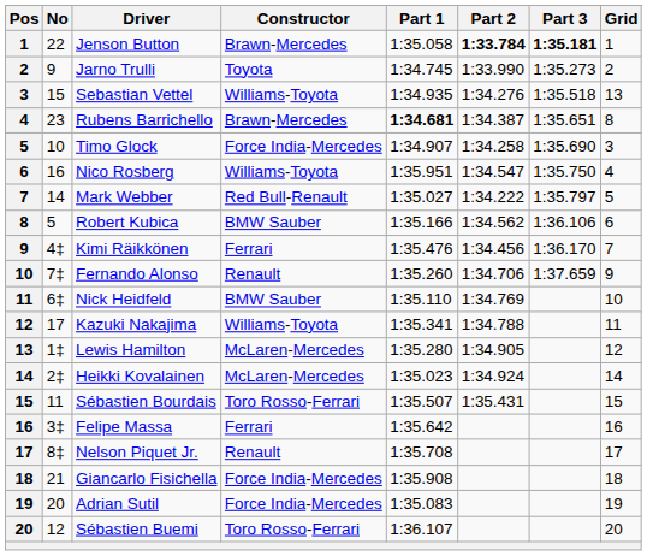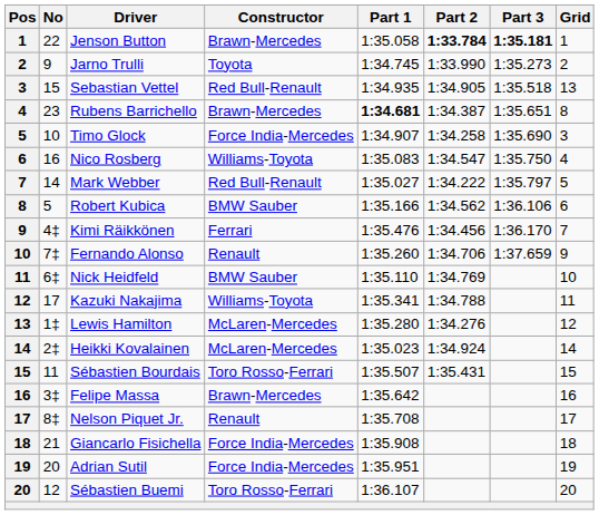 <table class="wikitable sortable" style="font-size: 85%">
 <tr>
 <th>Pos</th>
 <th>No</th>
 <th>Driver</th>
 <th>Constructor</th>
 <th>Part 1</th>
 <th>Part 2</th>
 <th>Part 3</th>
 <th>Grid</th>
 </tr>
 <tr>
 <th>1</th>
 <td>22</td>
 <td> <a href='#'>Jenson Button</a></td>
 <td><a href='#'>Brawn</a>-<a href='#'>Mercedes</a></td>
 <td>1:35.058</td>
 <td><strong>1:33.784</strong></td>
 <td><strong>1:35.181</strong></td>
 <td>1</td>
 </tr>
 <tr>
 <th>2</th>
 <td>9</td>
 <td> <a href='#'>Jarno Trulli</a></td>
 <td><a href='#'>Toyota</a></td>
 <td>1:34.745</td>
 <td>1:33.990</td>
 <td>1:35.273</td>
 <td>2</td>
 </tr>
 <tr>
 <th>3</th>
 <td>15</td>
 <td> <a href='#'>Sebastian Vettel</a></td>
-<td><a href='#'>Williams</a>-<a href='#'>Toyota</a></td>
+<td><a href='#'>Red Bull</a>-<a href='#'>Renault</a></td>
 <td>1:34.935</td>
-<td>1:34.276</td>
+<td>1:34.905</td>
 <td>1:35.518</td>
 <td>13</td>
 </tr>
 <tr>
 <th>4</th>
 <td>23</td>
 <td> <a href='#'>Rubens Barrichello</a></td>
 <td><a href='#'>Brawn</a>-<a href='#'>Mercedes</a></td>
 <td><strong>1:34.681</strong></td>
 <td>1:34.387</td>
 <td>1:35.651</td>
 <td>8</td>
 </tr>
 <tr>
 <th>5</th>
 <td>10</td>
 <td> <a href='#'>Timo Glock</a></td>
 <td><a href='#'>Force India</a>-<a href='#'>Mercedes</a></td>
 <td>1:34.907</td>
 <td>1:34.258</td>
 <td>1:35.690</td>
 <td>3</td>
 </tr>
 <tr>
 <th>6</th>
 <td>16</td>
 <td> <a href='#'>Nico Rosberg</a></td>
 <td><a href='#'>Williams</a>-<a href='#'>Toyota</a></td>
-<td>1:35.951</td>
+<td>1:35.083</td>
 <td>1:34.547</td>
 <td>1:35.750</td>
 <td>4</td>
 </tr>
 <tr>
 <th>7</th>
 <td>14</td>
 <td> <a href='#'>Mark Webber</a></td>
 <td><a href='#'>Red Bull</a>-<a href='#'>Renault</a></td>
 <td>1:35.027</td>
 <td>1:34.222</td>
 <td>1:35.797</td>
 <td>5</td>
 </tr>
 <tr>
 <th>8</th>
 <td>5</td>
 <td> <a href='#'>Robert Kubica</a></td>
 <td><a href='#'>BMW Sauber</a></td>
 <td>1:35.166</td>
 <td>1:34.562</td>
 <td>1:36.106</td>
 <td>6</td>
 </tr>
 <tr>
 <th>9</th>
 <td>4‡</td>
 <td> <a href='#'>Kimi Räikkönen</a></td>
 <td><a href='#'>Ferrari</a></td>
 <td>1:35.476</td>
 <td>1:34.456</td>
 <td>1:36.170</td>
 <td>7</td>
 </tr>
 <tr>
 <th>10</th>
 <td>7‡</td>
 <td> <a href='#'>Fernando Alonso</a></td>
 <td><a href='#'>Renault</a></td>
 <td>1:35.260</td>
 <td>1:34.706</td>
 <td>1:37.659</td>
 <td>9</td>
 </tr>
 <tr>
 <th>11</th>
 <td>6‡</td>
 <td> <a href='#'>Nick Heidfeld</a></td>
 <td><a href='#'>BMW Sauber</a></td>
 <td>1:35.110</td>
 <td>1:34.769</td>
 <td></td>
 <td>10</td>
 </tr>
 <tr>
 <th>12</th>
 <td>17</td>
 <td> <a href='#'>Kazuki Nakajima</a></td>
 <td><a href='#'>Williams</a>-<a href='#'>Toyota</a></td>
 <td>1:35.341</td>
 <td>1:34.788</td>
 <td></td>
 <td>11</td>
 </tr>
 <tr>
 <th>13</th>
 <td>1‡</td>
 <td> <a href='#'>Lewis Hamilton</a></td>
 <td><a href='#'>McLaren</a>-<a href='#'>Mercedes</a></td>
 <td>1:35.280</td>
-<td>1:34.905</td>
+<td>1:34.276</td>
 <td></td>
 <td>12</td>
 </tr>
 <tr>
 <th>14</th>
 <td>2‡</td>
 <td> <a href='#'>Heikki Kovalainen</a></td>
 <td><a href='#'>McLaren</a>-<a href='#'>Mercedes</a></td>
 <td>1:35.023</td>
 <td>1:34.924</td>
 <td></td>
 <td>14</td>
 </tr>
 <tr>
 <th>15</th>
 <td>11</td>
 <td> <a href='#'>Sébastien Bourdais</a></td>
 <td><a href='#'>Toro Rosso</a>-<a href='#'>Ferrari</a></td>
 <td>1:35.507</td>
 <td>1:35.431</td>
 <td></td>
 <td>15</td>
 </tr>
 <tr>
 <th>16</th>
 <td>3‡</td>
 <td> <a href='#'>Felipe Massa</a></td>
-<td><a href='#'>Ferrari</a></td>
+<td><a href='#'>Brawn</a>-<a href='#'>Mercedes</a></td>
 <td>1:35.642</td>
 <td></td>
 <td></td>
 <td>16</td>
 </tr>
 <tr>
 <th>17</th>
 <td>8‡</td>
 <td> <a href='#'>Nelson Piquet Jr.</a></td>
 <td><a href='#'>Renault</a></td>
 <td>1:35.708</td>
 <td></td>
 <td></td>
 <td>17</td>
 </tr>
 <tr>
 <th>18</th>
 <td>21</td>
 <td> <a href='#'>Giancarlo Fisichella</a></td>
 <td><a href='#'>Force India</a>-<a href='#'>Mercedes</a></td>
 <td>1:35.908</td>
 <td></td>
 <td></td>
 <td>18</td>
 </tr>
 <tr>
 <th>19</th>
 <td>20</td>
 <td> <a href='#'>Adrian Sutil</a></td>
 <td><a href='#'>Force India</a>-<a href='#'>Mercedes</a></td>
-<td>1:35.083</td>
+<td>1:35.951</td>
 <td></td>
 <td></td>
 <td>19</td>
 </tr>
 <tr>
 <th>20</th>
 <td>12</td>
 <td> <a href='#'>Sébastien Buemi</a></td>
 <td><a href='#'>Toro Rosso</a>-<a href='#'>Ferrari</a></td>
 <td>1:36.107</td>
 <td></td>
 <td></td>
 <td>20</td>
 </tr>
 <tr>
 <th colspan="8"></th>
 </tr>
 </table>
